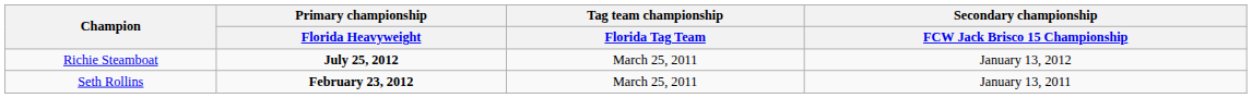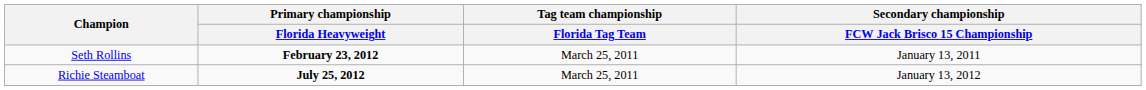 <table class="wikitable" style="font-size: 85%; text-align: center;" width="100%">
 <tr>
 <th rowspan=2>Champion</th>
 <th colspan=1>Primary championship</th>
 <th colspan=1>Tag team championship</th>
 <th>Secondary championship</th>
 </tr>
 <tr>
 <th><a href='#'>Florida Heavyweight</a></th>
 <th><a href='#'>Florida Tag Team</a></th>
 <th><a href='#'>FCW Jack Brisco 15 Championship</a></th>
 </tr>
 <tr>
+<td><a href='#'>Seth Rollins</a></td>
+<td><strong>February 23, 2012</strong></td>
+<td>March 25, 2011<br></td>
+<td>January 13, 2011</td>
+</tr>
+<tr>
 <td><a href='#'>Richie Steamboat</a></td>
 <td><strong>July 25, 2012 </strong></td>
 <td>March 25, 2011<br></td>
 <td>January 13, 2012</td>
 </tr>
-<tr>
-<td><a href='#'>Seth Rollins</a></td>
-<td><strong>February 23, 2012</strong></td>
-<td>March 25, 2011<br></td>
-<td>January 13, 2011</td>
-</tr>
 </table>
